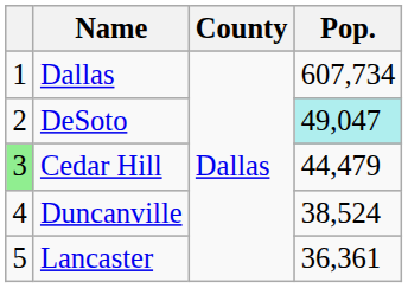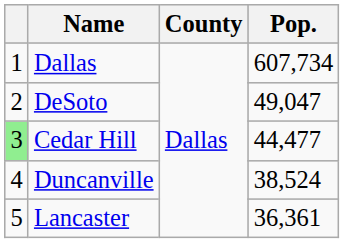 <table class="wikitable sortable">
 <tr>
 <th></th>
 <th>Name</th>
 <th>County</th>
 <th>Pop.</th>
 </tr>
 <tr>
 <td>1</td>
 <td><a href='#'>Dallas</a></td>
 <td rowspan=5><a href='#'>Dallas</a></td>
 <td>607,734</td>
 </tr>
 <tr>
 <td>2</td>
 <td><a href='#'>DeSoto</a></td>
-<td style="background: paleturquoise;">49,047</td>
+<td>49,047</td>
 </tr>
 <tr>
 <td style="background: lightgreen;">3</td>
 <td><a href='#'>Cedar Hill</a></td>
-<td>44,479</td>
+<td>44,477</td>
 </tr>
 <tr>
 <td>4</td>
 <td><a href='#'>Duncanville</a></td>
 <td>38,524</td>
 </tr>
 <tr>
 <td>5</td>
 <td><a href='#'>Lancaster</a></td>
 <td>36,361</td>
 </tr>
 </table>
